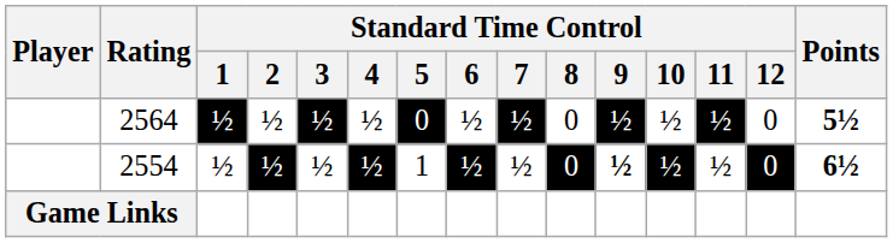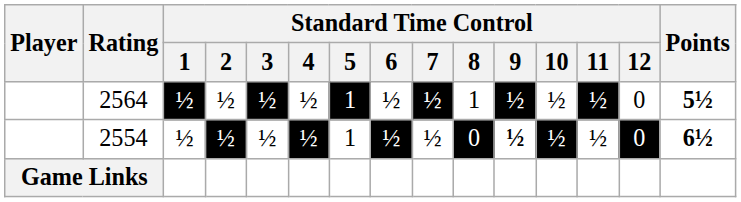 <table class="wikitable sortable mw-collapsible" style="text-align:center; background:white">
 <tr>
 <th rowspan="2">Player</th>
 <th rowspan="2">Rating</th>
 <th colspan="12">Standard Time Control</th>
 <th rowspan="2">Points</th>
 </tr>
 <tr>
 <th width=20>1</th>
 <th width=20>2</th>
 <th width=20>3</th>
 <th width=20>4</th>
 <th width=20>5</th>
 <th width=20>6</th>
 <th width=20>7</th>
 <th width=20>8</th>
 <th width=20>9</th>
 <th width=20>10</th>
 <th width=20>11</th>
 <th width=20>12</th>
 </tr>
 <tr>
 <td align=left></td>
 <td>2564</td>
 <td style="background:black; color:white">½</td>
 <td>½</td>
 <td style="background:black; color:white">½</td>
 <td>½</td>
-<td style="background:black; color:white">0</td>
+<td style="background:black; color:white">1</td>
 <td>½</td>
 <td style="background:black; color:white">½</td>
-<td>0</td>
+<td>1</td>
 <td style="background:black; color:white">½</td>
 <td>½</td>
 <td style="background:black; color:white">½</td>
 <td>0</td>
 <td><strong>5½</strong></td>
 </tr>
 <tr>
 <td align=left></td>
 <td>2554</td>
 <td>½</td>
 <td style="background:black; color:white">½</td>
 <td>½</td>
 <td style="background:black; color:white">½</td>
 <td>1</td>
 <td style="background:black; color:white">½</td>
 <td>½</td>
 <td style="background:black; color:white">0</td>
 <td><strong>½</strong></td>
 <td style="background:black; color:white">½</td>
 <td>½</td>
 <td style="background:black; color:white">0</td>
 <td><strong>6½</strong></td>
 </tr>
 <tr>
 <th colspan="2">Game Links</th>
 <td></td>
 <td></td>
 <td></td>
 <td></td>
 <td></td>
 <td></td>
 <td></td>
 <td></td>
 <td></td>
 <td></td>
 <td></td>
 <td></td>
 <td></td>
 </tr>
 </table>
